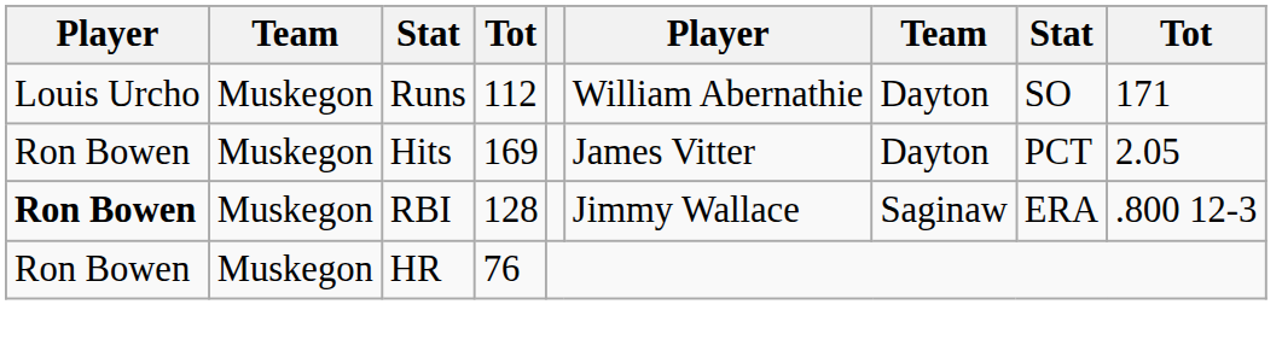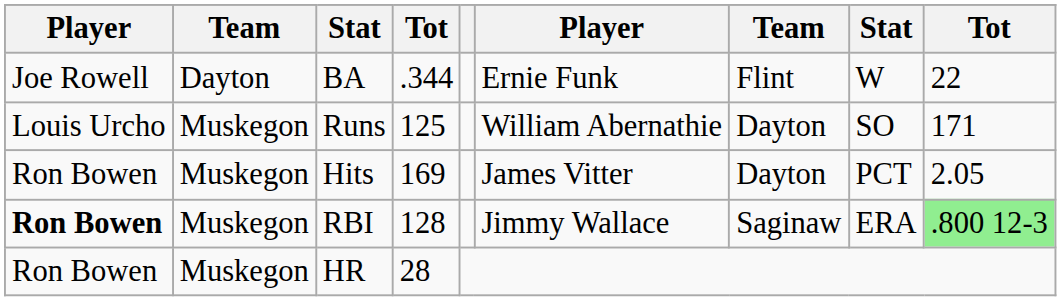 <table class="wikitable">
 <tr>
 <th>Player</th>
 <th>Team</th>
 <th>Stat</th>
 <th>Tot</th>
 <th></th>
 <th>Player</th>
 <th>Team</th>
 <th>Stat</th>
 <th>Tot</th>
 </tr>
 <tr>
+<td>Joe Rowell</td>
+<td>Dayton</td>
+<td>BA</td>
+<td>.344</td>
+<td></td>
+<td>Ernie Funk</td>
+<td>Flint</td>
+<td>W</td>
+<td>22</td>
+</tr>
+<tr>
 <td>Louis Urcho</td>
 <td>Muskegon</td>
 <td>Runs</td>
-<td>112</td>
+<td>125</td>
 <td></td>
 <td>William Abernathie</td>
 <td>Dayton</td>
 <td>SO</td>
 <td>171</td>
 </tr>
 <tr>
 <td>Ron Bowen</td>
 <td>Muskegon</td>
 <td>Hits</td>
 <td>169</td>
 <td></td>
 <td>James Vitter</td>
 <td>Dayton</td>
 <td>PCT</td>
 <td>2.05</td>
 </tr>
 <tr>
 <td><strong>Ron Bowen</strong></td>
 <td>Muskegon</td>
 <td>RBI</td>
 <td>128</td>
 <td></td>
 <td>Jimmy Wallace</td>
 <td>Saginaw</td>
 <td>ERA</td>
-<td>.800 12-3</td>
+<td style="background: lightgreen;">.800 12-3</td>
 </tr>
 <tr>
 <td>Ron Bowen</td>
 <td>Muskegon</td>
 <td>HR</td>
-<td>76</td>
+<td>28</td>
 </tr>
 </table>
